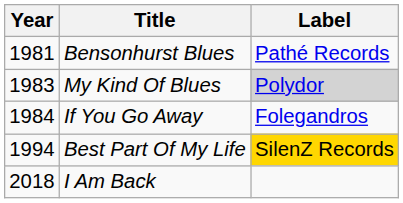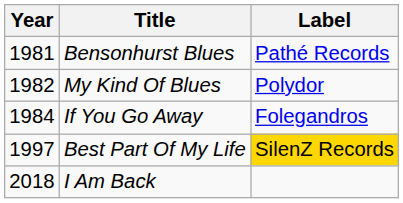 <table class="wikitable sortable">
 <tr>
 <th>Year</th>
 <th>Title</th>
 <th>Label</th>
 </tr>
 <tr>
 <td>1981</td>
 <td><em>Bensonhurst Blues</em></td>
 <td><a href='#'>Pathé Records</a></td>
 </tr>
 <tr>
-<td>1983</td>
+<td>1982</td>
 <td><em>My Kind Of Blues</em></td>
-<td style="background: lightgrey;"><a href='#'>Polydor</a></td>
+<td><a href='#'>Polydor</a></td>
 </tr>
 <tr>
 <td>1984</td>
 <td><em>If You Go Away</em></td>
 <td><a href='#'>Folegandros</a></td>
 </tr>
 <tr>
-<td>1994</td>
+<td>1997</td>
 <td><em>Best Part Of My Life</em></td>
 <td style="background: gold;">SilenZ Records</td>
 </tr>
 <tr>
 <td>2018</td>
 <td><em>I Am Back</em></td>
 <td></td>
 </tr>
 </table>
